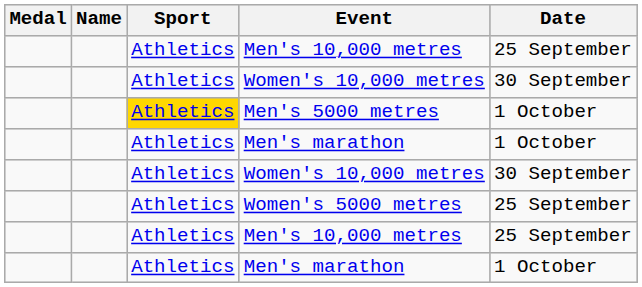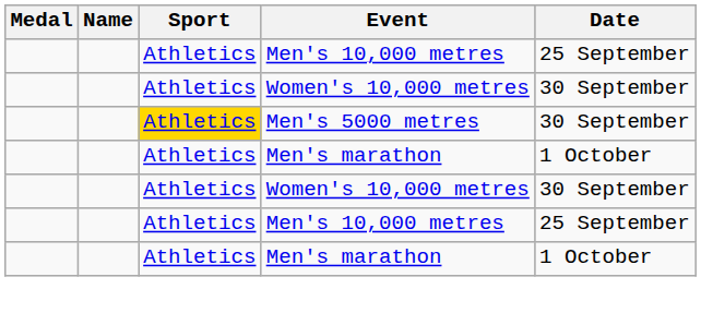 <table class="wikitable sortable" style="font-size:95%">
 <tr>
 <th>Medal</th>
 <th>Name</th>
 <th>Sport</th>
 <th>Event</th>
 <th>Date</th>
 </tr>
 <tr>
 <td></td>
 <td></td>
 <td><a href='#'>Athletics</a></td>
 <td><a href='#'>Men's 10,000 metres</a></td>
 <td>25 September</td>
 </tr>
 <tr>
 <td></td>
 <td></td>
 <td><a href='#'>Athletics</a></td>
 <td><a href='#'>Women's 10,000 metres</a></td>
 <td>30 September</td>
 </tr>
 <tr>
 <td></td>
 <td></td>
 <td style="background: gold;"><a href='#'>Athletics</a></td>
 <td><a href='#'>Men's 5000 metres</a></td>
-<td>1 October</td>
+<td>30 September</td>
 </tr>
 <tr>
 <td></td>
 <td></td>
 <td><a href='#'>Athletics</a></td>
 <td><a href='#'>Men's marathon</a></td>
 <td>1 October</td>
 </tr>
 <tr>
 <td></td>
 <td></td>
 <td><a href='#'>Athletics</a></td>
 <td><a href='#'>Women's 10,000 metres</a></td>
 <td>30 September</td>
 </tr>
 <tr>
 <td></td>
 <td></td>
 <td><a href='#'>Athletics</a></td>
-<td><a href='#'>Women's 5000 metres</a></td>
-<td>25 September</td>
-</tr>
-<tr>
-<td></td>
-<td></td>
-<td><a href='#'>Athletics</a></td>
 <td><a href='#'>Men's 10,000 metres</a></td>
 <td>25 September</td>
 </tr>
 <tr>
 <td></td>
 <td></td>
 <td><a href='#'>Athletics</a></td>
 <td><a href='#'>Men's marathon</a></td>
 <td>1 October</td>
 </tr>
 </table>
